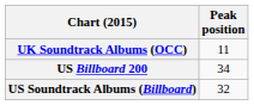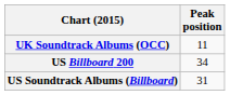 <table class="wikitable plainrowheaders" style="text-align:center">
 <tr>
 <th scope="col">Chart (2015)</th>
 <th scope="col">Peak<br>position</th>
 </tr>
 <tr>
 <th scope="row"><a href='#'>UK Soundtrack Albums</a> (<a href='#'>OCC</a>)</th>
 <td>11</td>
 </tr>
 <tr>
 <th scope="row">US <a href='#'><em>Billboard</em> 200</a></th>
 <td>34</td>
 </tr>
 <tr>
 <th scope="row">US Soundtrack Albums (<a href='#'><em>Billboard</em></a>)</th>
-<td>32</td>
+<td>31</td>
 </tr>
 </table>
